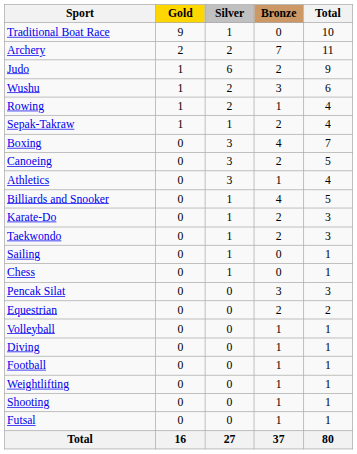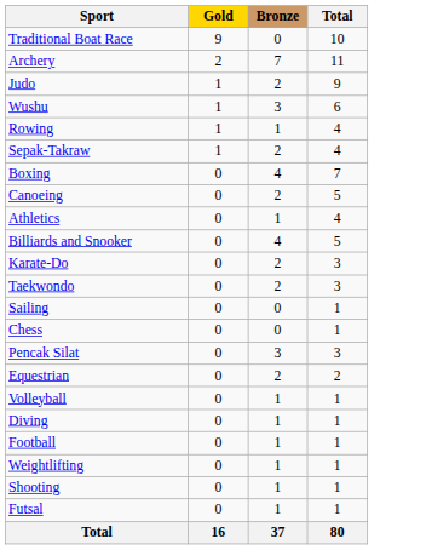 <table class="wikitable" style="text-align:center;">
 <tr>
 <th width=200>Sport</th>
 <td bgcolor=gold width=60><strong>Gold</strong></td>
-<td bgcolor=silver width=60><strong>Silver</strong></td>
 <td bgcolor=#cc9966 width=60><strong>Bronze</strong></td>
 <th width=60>Total</th>
 </tr>
 <tr>
 <td align=left><a href='#'>Traditional Boat Race</a></td>
 <td>9</td>
-<td>1</td>
 <td>0</td>
 <td>10</td>
 </tr>
 <tr>
 <td align=left><a href='#'>Archery</a></td>
-<td>2</td>
 <td>2</td>
 <td>7</td>
 <td>11</td>
 </tr>
 <tr>
 <td align=left><a href='#'>Judo</a></td>
 <td>1</td>
-<td>6</td>
 <td>2</td>
 <td>9</td>
 </tr>
 <tr>
 <td align=left><a href='#'>Wushu</a></td>
 <td>1</td>
-<td>2</td>
 <td>3</td>
 <td>6</td>
 </tr>
 <tr>
 <td align=left><a href='#'>Rowing</a></td>
 <td>1</td>
-<td>2</td>
 <td>1</td>
 <td>4</td>
 </tr>
 <tr>
 <td align=left><a href='#'>Sepak-Takraw</a></td>
-<td>1</td>
 <td>1</td>
 <td>2</td>
 <td>4</td>
 </tr>
 <tr>
 <td align=left><a href='#'>Boxing</a></td>
 <td>0</td>
-<td>3</td>
 <td>4</td>
 <td>7</td>
 </tr>
 <tr>
 <td align=left><a href='#'>Canoeing</a></td>
 <td>0</td>
-<td>3</td>
 <td>2</td>
 <td>5</td>
 </tr>
 <tr>
 <td align=left><a href='#'>Athletics</a></td>
 <td>0</td>
-<td>3</td>
 <td>1</td>
 <td>4</td>
 </tr>
 <tr>
 <td align=left><a href='#'>Billiards and Snooker</a></td>
 <td>0</td>
-<td>1</td>
 <td>4</td>
 <td>5</td>
 </tr>
 <tr>
 <td align=left><a href='#'>Karate-Do</a></td>
 <td>0</td>
-<td>1</td>
 <td>2</td>
 <td>3</td>
 </tr>
 <tr>
 <td align=left><a href='#'>Taekwondo</a></td>
 <td>0</td>
-<td>1</td>
 <td>2</td>
 <td>3</td>
 </tr>
 <tr>
 <td align=left><a href='#'>Sailing</a></td>
 <td>0</td>
-<td>1</td>
 <td>0</td>
 <td>1</td>
 </tr>
 <tr>
 <td align=left><a href='#'>Chess</a></td>
 <td>0</td>
-<td>1</td>
 <td>0</td>
 <td>1</td>
 </tr>
 <tr>
 <td align=left><a href='#'>Pencak Silat</a></td>
-<td>0</td>
 <td>0</td>
 <td>3</td>
 <td>3</td>
 </tr>
 <tr>
 <td align=left><a href='#'>Equestrian</a></td>
 <td>0</td>
-<td>0</td>
 <td>2</td>
 <td>2</td>
 </tr>
 <tr>
 <td align=left><a href='#'>Volleyball</a></td>
-<td>0</td>
 <td>0</td>
 <td>1</td>
 <td>1</td>
 </tr>
 <tr>
 <td align=left><a href='#'>Diving</a></td>
 <td>0</td>
-<td>0</td>
 <td>1</td>
 <td>1</td>
 </tr>
 <tr>
 <td align=left><a href='#'>Football</a></td>
-<td>0</td>
 <td>0</td>
 <td>1</td>
 <td>1</td>
 </tr>
 <tr>
 <td align=left><a href='#'>Weightlifting</a></td>
 <td>0</td>
-<td>0</td>
 <td>1</td>
 <td>1</td>
 </tr>
 <tr>
 <td align=left><a href='#'>Shooting</a></td>
-<td>0</td>
 <td>0</td>
 <td>1</td>
 <td>1</td>
 </tr>
 <tr>
 <td align=left><a href='#'>Futsal</a></td>
 <td>0</td>
-<td>0</td>
 <td>1</td>
 <td>1</td>
 </tr>
 <tr>
 <th>Total</th>
 <th>16</th>
-<th>27</th>
 <th>37</th>
 <th>80</th>
 </tr>
 </table>
